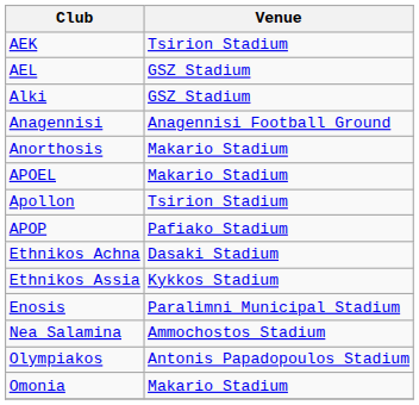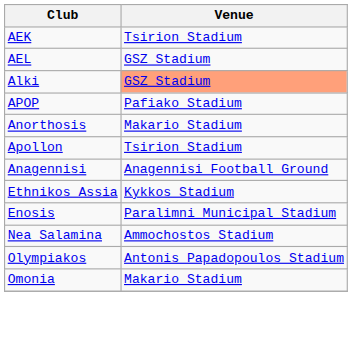 <table class="wikitable" style="font-size:90%">
 <tr>
 <th>Club</th>
 <th>Venue</th>
 </tr>
 <tr>
 <td><a href='#'>ΑΕΚ</a></td>
 <td><a href='#'>Tsirion Stadium</a></td>
 </tr>
 <tr>
 <td><a href='#'>AEL</a></td>
 <td><a href='#'>GSZ Stadium</a></td>
 </tr>
 <tr>
 <td><a href='#'>Alki</a></td>
-<td><a href='#'>GSZ Stadium</a></td>
+<td style="background: lightsalmon;"><a href='#'>GSZ Stadium</a></td>
 </tr>
 <tr>
-<td><a href='#'>Anagennisi</a></td>
-<td><a href='#'>Anagennisi Football Ground</a></td>
+<td><a href='#'>APOP</a></td>
+<td><a href='#'>Pafiako Stadium</a></td>
 </tr>
 <tr>
 <td><a href='#'>Anorthosis</a></td>
-<td><a href='#'>Makario Stadium</a></td>
-</tr>
-<tr>
-<td><a href='#'>APOEL</a></td>
 <td><a href='#'>Makario Stadium</a></td>
 </tr>
 <tr>
 <td><a href='#'>Apollon</a></td>
 <td><a href='#'>Tsirion Stadium</a></td>
 </tr>
 <tr>
-<td><a href='#'>APOP</a></td>
-<td><a href='#'>Pafiako Stadium</a></td>
-</tr>
-<tr>
-<td><a href='#'>Ethnikos Achna</a></td>
-<td><a href='#'>Dasaki Stadium</a></td>
+<td><a href='#'>Anagennisi</a></td>
+<td><a href='#'>Anagennisi Football Ground</a></td>
 </tr>
 <tr>
 <td><a href='#'>Ethnikos Assia</a></td>
 <td><a href='#'>Kykkos Stadium</a></td>
 </tr>
 <tr>
 <td><a href='#'>Enosis</a></td>
 <td><a href='#'>Paralimni Municipal Stadium</a></td>
 </tr>
 <tr>
 <td><a href='#'>Nea Salamina</a></td>
 <td><a href='#'>Ammochostos Stadium</a></td>
 </tr>
 <tr>
 <td><a href='#'>Olympiakos</a></td>
 <td><a href='#'>Antonis Papadopoulos Stadium</a></td>
 </tr>
 <tr>
 <td><a href='#'>Omonia</a></td>
 <td><a href='#'>Makario Stadium</a></td>
 </tr>
 <tr>
 </tr>
 </table>
